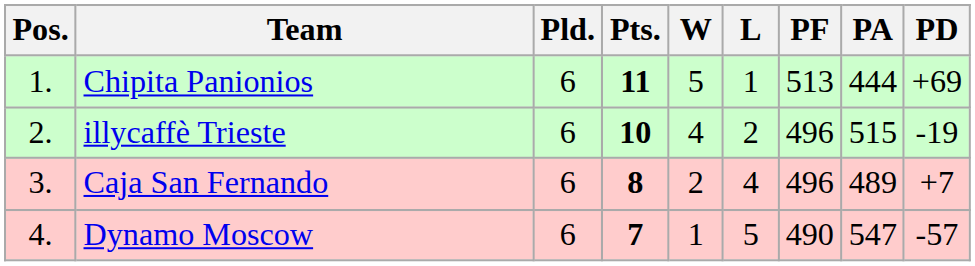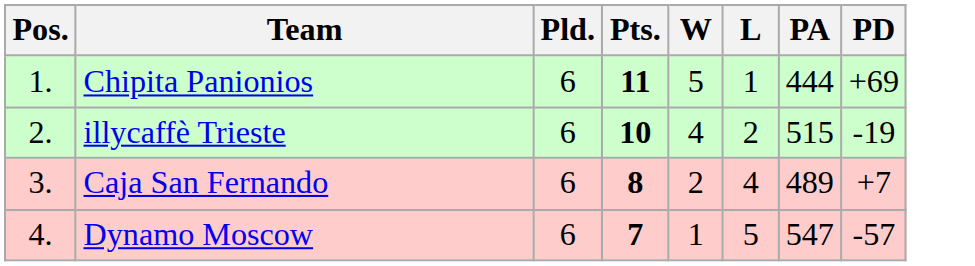 <table class="wikitable" style="text-align:center">
 <tr>
 <th width=15>Pos.</th>
 <th width=220>Team</th>
 <th width=20>Pld.</th>
 <th width=20>Pts.</th>
 <th width=20>W</th>
 <th width=20>L</th>
-<th width=20>PF</th>
 <th width=20>PA</th>
 <th width=20>PD</th>
 </tr>
 <tr style="background:#cfc;">
 <td>1.</td>
 <td align=left> <a href='#'>Chipita Panionios</a></td>
 <td>6</td>
 <td><strong>11</strong></td>
 <td>5</td>
 <td>1</td>
-<td>513</td>
 <td>444</td>
 <td>+69</td>
 </tr>
 <tr style="background:#cfc;">
 <td>2.</td>
 <td align=left> <a href='#'>illycaffè Trieste</a></td>
 <td>6</td>
 <td><strong>10</strong></td>
 <td>4</td>
 <td>2</td>
-<td>496</td>
 <td>515</td>
 <td>-19</td>
 </tr>
 <tr style="background:#fcc;">
 <td>3.</td>
 <td align=left> <a href='#'>Caja San Fernando</a></td>
 <td>6</td>
 <td><strong>8</strong></td>
 <td>2</td>
 <td>4</td>
-<td>496</td>
 <td>489</td>
 <td>+7</td>
 </tr>
 <tr style="background:#fcc;">
 <td>4.</td>
 <td align=left> <a href='#'>Dynamo Moscow</a></td>
 <td>6</td>
 <td><strong>7</strong></td>
 <td>1</td>
 <td>5</td>
-<td>490</td>
 <td>547</td>
 <td>-57</td>
 </tr>
 </table>
